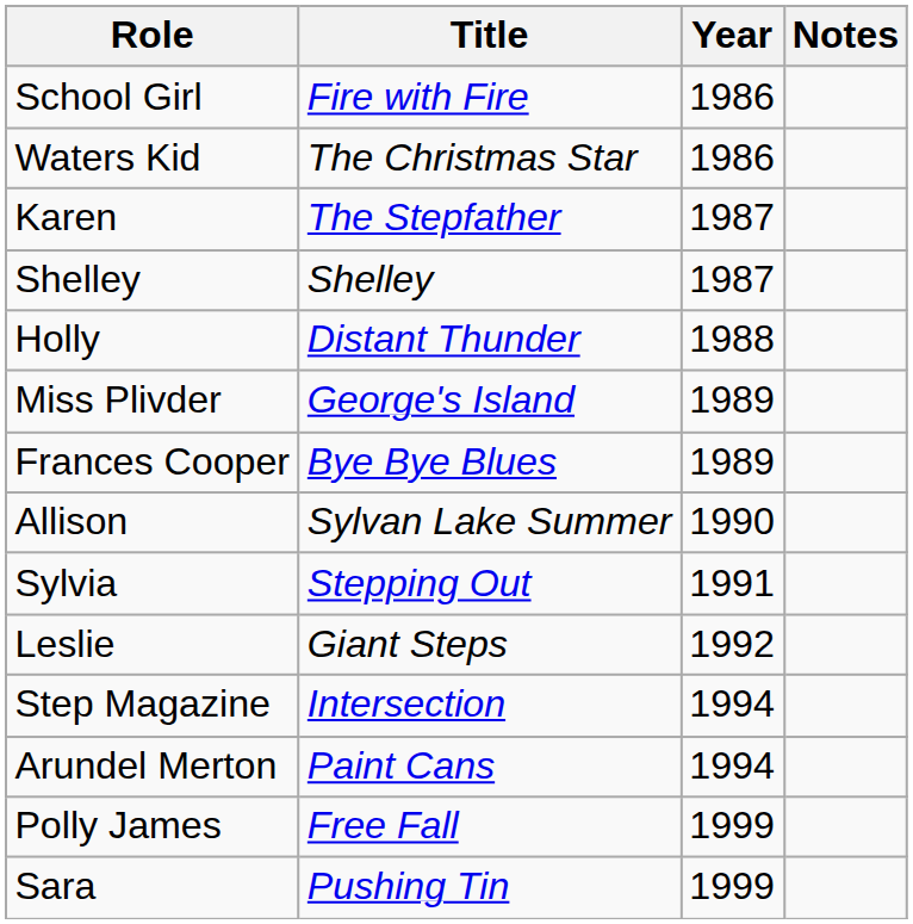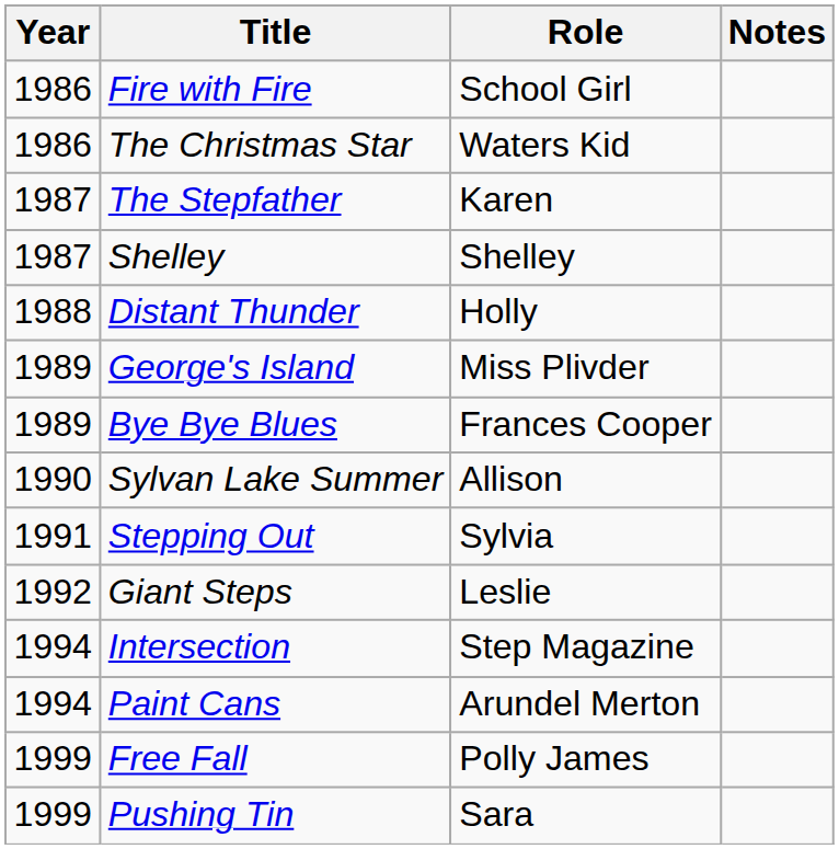 <table class="wikitable sortable">
 <tr>
+<th>Year</th>
+<th>Title</th>
 <th>Role</th>
-<th>Title</th>
-<th>Year</th>
 <th class="unsortable">Notes</th>
 </tr>
 <tr>
+<td>1986</td>
+<td><a href='#'><em>Fire with Fire</em></a></td>
 <td>School Girl</td>
-<td><a href='#'><em>Fire with Fire</em></a></td>
-<td>1986</td>
 <td></td>
 </tr>
 <tr>
+<td>1986</td>
+<td data-sort-value="Christmas Star, The"><em>The Christmas Star</em></td>
 <td>Waters Kid</td>
-<td data-sort-value="Christmas Star, The"><em>The Christmas Star</em></td>
-<td>1986</td>
 <td></td>
 </tr>
 <tr>
+<td>1987</td>
+<td data-sort-value="Stepfather, The"><a href='#'><em>The Stepfather</em></a></td>
 <td>Karen</td>
-<td data-sort-value="Stepfather, The"><a href='#'><em>The Stepfather</em></a></td>
-<td>1987</td>
 <td></td>
 </tr>
 <tr>
+<td>1987</td>
+<td><em>Shelley</em></td>
 <td>Shelley</td>
-<td><em>Shelley</em></td>
-<td>1987</td>
 <td></td>
 </tr>
 <tr>
+<td>1988</td>
+<td><a href='#'><em>Distant Thunder</em></a></td>
 <td>Holly</td>
-<td><a href='#'><em>Distant Thunder</em></a></td>
-<td>1988</td>
 <td></td>
 </tr>
 <tr>
+<td>1989</td>
+<td><a href='#'><em>George's Island</em></a></td>
 <td>Miss Plivder</td>
-<td><a href='#'><em>George's Island</em></a></td>
-<td>1989</td>
 <td></td>
 </tr>
 <tr>
+<td>1989</td>
+<td><a href='#'><em>Bye Bye Blues</em></a></td>
 <td>Frances Cooper</td>
-<td><a href='#'><em>Bye Bye Blues</em></a></td>
-<td>1989</td>
 <td></td>
 </tr>
 <tr>
+<td>1990</td>
+<td><em>Sylvan Lake Summer</em></td>
 <td>Allison</td>
-<td><em>Sylvan Lake Summer</em></td>
-<td>1990</td>
 <td></td>
 </tr>
 <tr>
+<td>1991</td>
+<td><a href='#'><em>Stepping Out</em></a></td>
 <td>Sylvia</td>
-<td><a href='#'><em>Stepping Out</em></a></td>
-<td>1991</td>
 <td></td>
 </tr>
 <tr>
+<td>1992</td>
+<td><em>Giant Steps</em></td>
 <td>Leslie</td>
-<td><em>Giant Steps</em></td>
-<td>1992</td>
 <td></td>
 </tr>
 <tr>
+<td>1994</td>
+<td><a href='#'><em>Intersection</em></a></td>
 <td>Step Magazine</td>
-<td><a href='#'><em>Intersection</em></a></td>
-<td>1994</td>
 <td></td>
 </tr>
 <tr>
+<td>1994</td>
+<td><em><a href='#'>Paint Cans</a></em></td>
 <td>Arundel Merton</td>
-<td><em><a href='#'>Paint Cans</a></em></td>
-<td>1994</td>
 <td></td>
 </tr>
 <tr>
+<td>1999</td>
+<td><a href='#'><em>Free Fall</em></a></td>
 <td>Polly James</td>
-<td><a href='#'><em>Free Fall</em></a></td>
-<td>1999</td>
 <td></td>
 </tr>
 <tr>
+<td>1999</td>
+<td><em><a href='#'>Pushing Tin</a></em></td>
 <td>Sara</td>
-<td><em><a href='#'>Pushing Tin</a></em></td>
-<td>1999</td>
 <td></td>
 </tr>
 </table>
